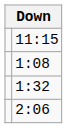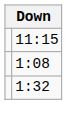 <table class="wikitable" style="float: left; clear: left; margin: 1em;">
 <tr>
 <th colspan=2>Down</th>
 </tr>
 <tr>
 <td></td>
 <td>11:15</td>
 </tr>
 <tr>
 <td></td>
 <td>1:08</td>
 </tr>
 <tr>
 <td></td>
 <td>1:32</td>
 </tr>
-<tr>
-<td></td>
-<td>2:06</td>
-</tr>
 </table>
